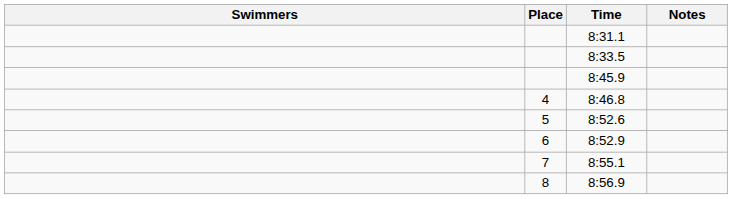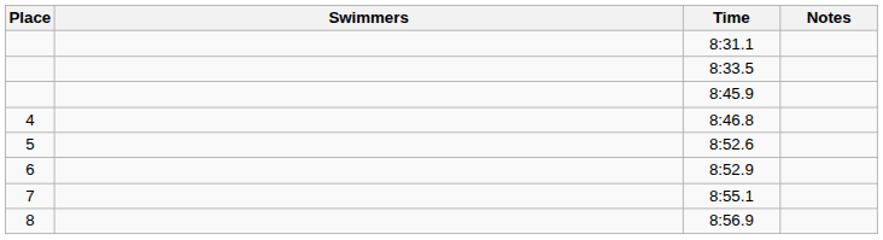 <table class=wikitable style="text-align:center">
 <tr>
+<th>Place</th>
 <th width=620>Swimmers</th>
-<th>Place</th>
 <th width=90>Time</th>
 <th width=90>Notes</th>
 </tr>
 <tr>
+<td></td>
 <td align=left></td>
-<td></td>
 <td>8:31.1</td>
 <td></td>
 </tr>
 <tr>
+<td></td>
 <td align=left></td>
-<td></td>
 <td>8:33.5</td>
 <td></td>
 </tr>
 <tr>
+<td></td>
 <td align=left></td>
-<td></td>
 <td>8:45.9</td>
 <td></td>
 </tr>
 <tr>
+<td>4</td>
 <td align=left></td>
-<td>4</td>
 <td>8:46.8</td>
 <td></td>
 </tr>
 <tr>
+<td>5</td>
 <td align=left></td>
-<td>5</td>
 <td>8:52.6</td>
 <td></td>
 </tr>
 <tr>
+<td>6</td>
 <td align=left></td>
-<td>6</td>
 <td>8:52.9</td>
 <td></td>
 </tr>
 <tr>
+<td>7</td>
 <td align=left></td>
-<td>7</td>
 <td>8:55.1</td>
 <td></td>
 </tr>
 <tr>
+<td>8</td>
 <td align=left></td>
-<td>8</td>
 <td>8:56.9</td>
 <td></td>
 </tr>
 </table>
